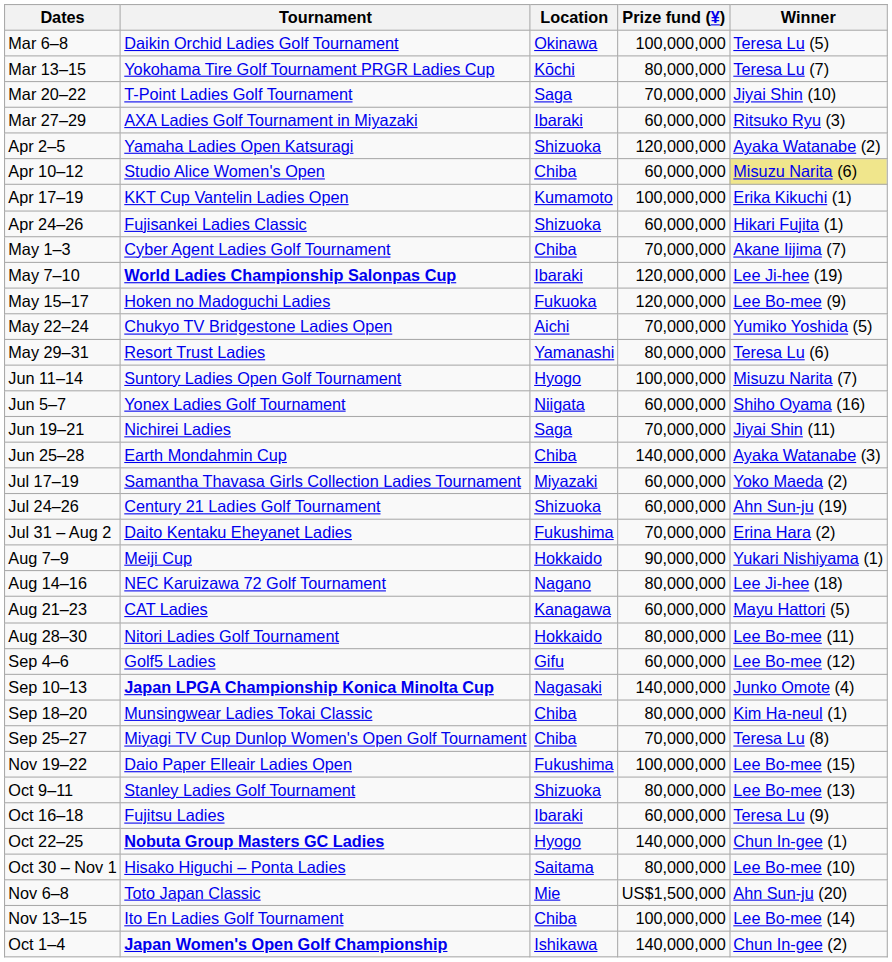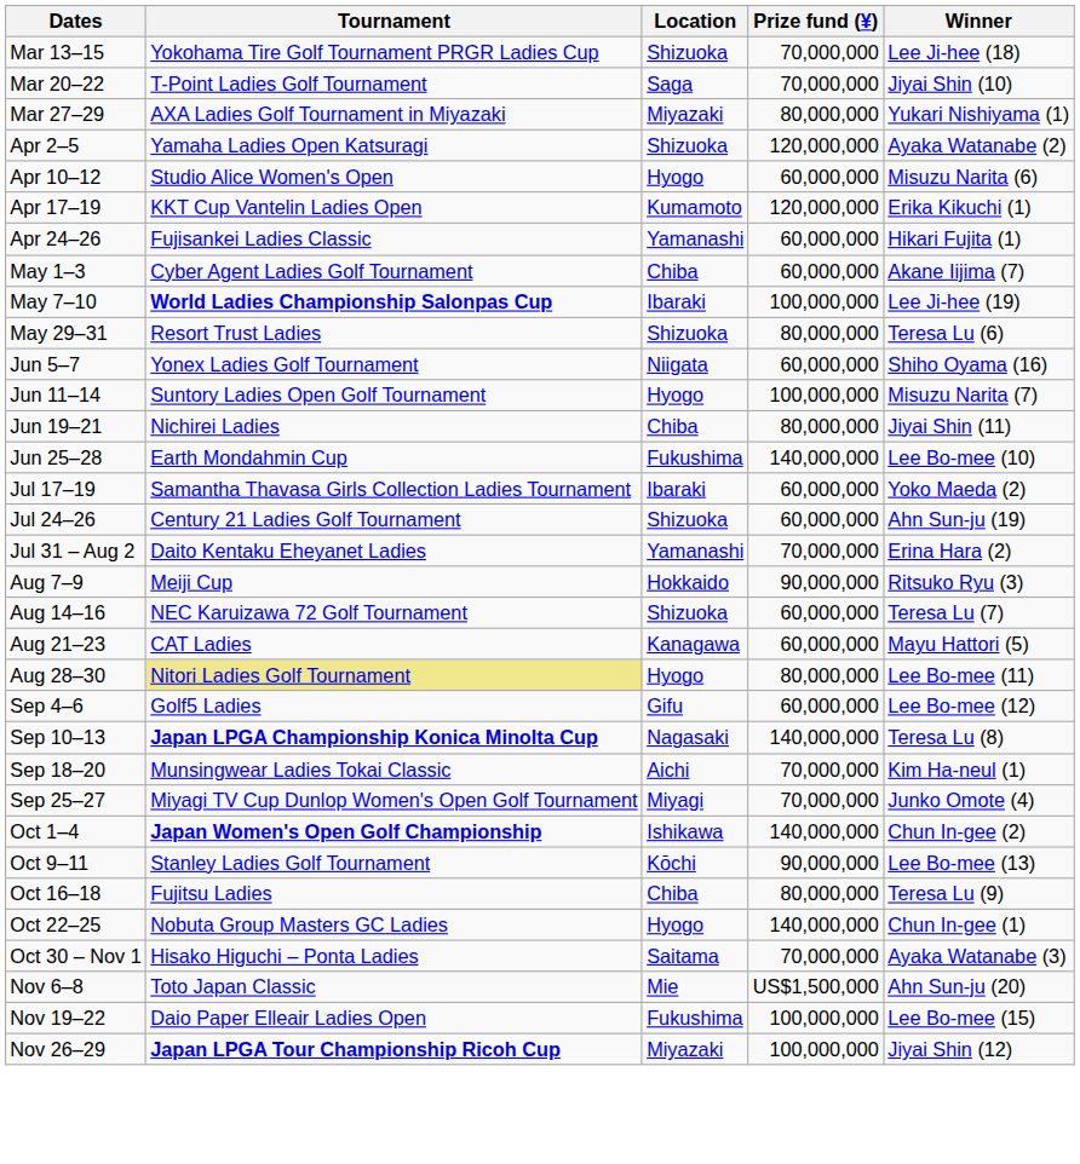 <table class="wikitable" style="font-size:95%;">
 <tr>
 <th>Dates</th>
 <th>Tournament</th>
 <th>Location</th>
 <th>Prize fund (<a href='#'>¥</a>)</th>
 <th>Winner</th>
 </tr>
 <tr>
-<td>Mar 6–8</td>
-<td><a href='#'>Daikin Orchid Ladies Golf Tournament</a></td>
-<td><a href='#'>Okinawa</a></td>
-<td align=right>100,000,000</td>
-<td> <a href='#'>Teresa Lu</a> (5)</td>
-</tr>
-<tr>
 <td>Mar 13–15</td>
 <td><a href='#'>Yokohama Tire Golf Tournament PRGR Ladies Cup</a></td>
-<td><a href='#'>Kōchi</a></td>
-<td align=right>80,000,000</td>
-<td>  <a href='#'>Teresa Lu</a> (7)</td>
+<td><a href='#'>Shizuoka</a></td>
+<td align=right>70,000,000</td>
+<td> <a href='#'>Lee Ji-hee</a> (18)</td>
 </tr>
 <tr>
 <td>Mar 20–22</td>
 <td><a href='#'>T-Point Ladies Golf Tournament</a></td>
 <td><a href='#'>Saga</a></td>
 <td align=right>70,000,000</td>
 <td> <a href='#'>Jiyai Shin</a> (10)</td>
 </tr>
 <tr>
 <td>Mar 27–29</td>
 <td><a href='#'>AXA Ladies Golf Tournament in Miyazaki</a></td>
-<td><a href='#'>Ibaraki</a></td>
-<td align=right>60,000,000</td>
-<td> <a href='#'>Ritsuko Ryu</a> (3)</td>
+<td><a href='#'>Miyazaki</a></td>
+<td align=right>80,000,000</td>
+<td> <a href='#'>Yukari Nishiyama</a> (1)</td>
 </tr>
 <tr>
 <td>Apr 2–5</td>
 <td><a href='#'>Yamaha Ladies Open Katsuragi</a></td>
 <td><a href='#'>Shizuoka</a></td>
 <td align=right>120,000,000</td>
 <td> <a href='#'>Ayaka Watanabe</a> (2)</td>
 </tr>
 <tr>
 <td>Apr 10–12</td>
 <td><a href='#'>Studio Alice Women's Open</a></td>
-<td><a href='#'>Chiba</a></td>
+<td><a href='#'>Hyogo</a></td>
 <td align=right>60,000,000</td>
-<td style="background: khaki;"> <a href='#'>Misuzu Narita</a> (6)</td>
+<td> <a href='#'>Misuzu Narita</a> (6)</td>
 </tr>
 <tr>
 <td>Apr 17–19</td>
 <td><a href='#'>KKT Cup Vantelin Ladies Open</a></td>
 <td><a href='#'>Kumamoto</a></td>
-<td align=right>100,000,000</td>
+<td align=right>120,000,000</td>
 <td> <a href='#'>Erika Kikuchi</a> (1)</td>
 </tr>
 <tr>
 <td>Apr 24–26</td>
 <td><a href='#'>Fujisankei Ladies Classic</a></td>
-<td><a href='#'>Shizuoka</a></td>
+<td><a href='#'>Yamanashi</a></td>
 <td align=right>60,000,000</td>
 <td> <a href='#'>Hikari Fujita</a> (1)</td>
 </tr>
 <tr>
 <td>May 1–3</td>
 <td><a href='#'>Cyber Agent Ladies Golf Tournament</a></td>
 <td><a href='#'>Chiba</a></td>
-<td align=right>70,000,000</td>
+<td align=right>60,000,000</td>
 <td> <a href='#'>Akane Iijima</a> (7)</td>
 </tr>
 <tr>
 <td>May 7–10</td>
 <td><strong><a href='#'>World Ladies Championship Salonpas Cup</a></strong></td>
 <td><a href='#'>Ibaraki</a></td>
-<td align=right>120,000,000</td>
+<td align=right>100,000,000</td>
 <td> <a href='#'>Lee Ji-hee</a> (19)</td>
-</tr>
-<tr>
-<td>May 15–17</td>
-<td><a href='#'>Hoken no Madoguchi Ladies</a></td>
-<td><a href='#'>Fukuoka</a></td>
-<td align=right>120,000,000</td>
-<td> <a href='#'>Lee Bo-mee</a> (9)</td>
-</tr>
-<tr>
-<td>May 22–24</td>
-<td><a href='#'>Chukyo TV Bridgestone Ladies Open</a></td>
-<td><a href='#'>Aichi</a></td>
-<td align=right>70,000,000</td>
-<td> <a href='#'>Yumiko Yoshida</a> (5)</td>
 </tr>
 <tr>
 <td>May 29–31</td>
 <td><a href='#'>Resort Trust Ladies</a></td>
-<td><a href='#'>Yamanashi</a></td>
+<td><a href='#'>Shizuoka</a></td>
 <td align=right>80,000,000</td>
 <td> <a href='#'>Teresa Lu</a> (6)</td>
+</tr>
+<tr>
+<td>Jun 5–7</td>
+<td><a href='#'>Yonex Ladies Golf Tournament</a></td>
+<td><a href='#'>Niigata</a></td>
+<td align=right>60,000,000</td>
+<td> <a href='#'>Shiho Oyama</a> (16)</td>
 </tr>
 <tr>
 <td>Jun 11–14</td>
 <td><a href='#'>Suntory Ladies Open Golf Tournament</a></td>
 <td><a href='#'>Hyogo</a></td>
 <td align=right>100,000,000</td>
 <td> <a href='#'>Misuzu Narita</a> (7)</td>
 </tr>
 <tr>
-<td>Jun 5–7</td>
-<td><a href='#'>Yonex Ladies Golf Tournament</a></td>
-<td><a href='#'>Niigata</a></td>
-<td align=right>60,000,000</td>
-<td> <a href='#'>Shiho Oyama</a> (16)</td>
-</tr>
-<tr>
 <td>Jun 19–21</td>
 <td><a href='#'>Nichirei Ladies</a></td>
-<td><a href='#'>Saga</a></td>
-<td align=right>70,000,000</td>
+<td><a href='#'>Chiba</a></td>
+<td align=right>80,000,000</td>
 <td> <a href='#'>Jiyai Shin</a> (11)</td>
 </tr>
 <tr>
 <td>Jun 25–28</td>
 <td><a href='#'>Earth Mondahmin Cup</a></td>
-<td><a href='#'>Chiba</a></td>
+<td><a href='#'>Fukushima</a></td>
 <td align=right>140,000,000</td>
-<td> <a href='#'>Ayaka Watanabe</a> (3)</td>
+<td> <a href='#'>Lee Bo-mee</a> (10)</td>
 </tr>
 <tr>
 <td>Jul 17–19</td>
 <td><a href='#'>Samantha Thavasa Girls Collection Ladies Tournament</a></td>
-<td><a href='#'>Miyazaki</a></td>
+<td><a href='#'>Ibaraki</a></td>
 <td align=right>60,000,000</td>
 <td> <a href='#'>Yoko Maeda</a> (2)</td>
 </tr>
 <tr>
 <td>Jul 24–26</td>
 <td><a href='#'>Century 21 Ladies Golf Tournament</a></td>
 <td><a href='#'>Shizuoka</a></td>
 <td align=right>60,000,000</td>
 <td> <a href='#'>Ahn Sun-ju</a> (19)</td>
 </tr>
 <tr>
 <td>Jul 31 – Aug 2</td>
 <td><a href='#'>Daito Kentaku Eheyanet Ladies</a></td>
-<td><a href='#'>Fukushima</a></td>
+<td><a href='#'>Yamanashi</a></td>
 <td align=right>70,000,000</td>
 <td> <a href='#'>Erina Hara</a> (2)</td>
 </tr>
 <tr>
 <td>Aug 7–9</td>
 <td><a href='#'>Meiji Cup</a></td>
 <td><a href='#'>Hokkaido</a></td>
 <td align=right>90,000,000</td>
-<td> <a href='#'>Yukari Nishiyama</a> (1)</td>
+<td> <a href='#'>Ritsuko Ryu</a> (3)</td>
 </tr>
 <tr>
 <td>Aug 14–16</td>
 <td><a href='#'>NEC Karuizawa 72 Golf Tournament</a></td>
-<td><a href='#'>Nagano</a></td>
-<td align=right>80,000,000</td>
-<td> <a href='#'>Lee Ji-hee</a> (18)</td>
+<td><a href='#'>Shizuoka</a></td>
+<td align=right>60,000,000</td>
+<td>  <a href='#'>Teresa Lu</a> (7)</td>
 </tr>
 <tr>
 <td>Aug 21–23</td>
 <td><a href='#'>CAT Ladies</a></td>
 <td><a href='#'>Kanagawa</a></td>
 <td align=right>60,000,000</td>
 <td> <a href='#'>Mayu Hattori</a> (5)</td>
 </tr>
 <tr>
 <td>Aug 28–30</td>
-<td><a href='#'>Nitori Ladies Golf Tournament</a></td>
-<td><a href='#'>Hokkaido</a></td>
+<td style="background: khaki;"><a href='#'>Nitori Ladies Golf Tournament</a></td>
+<td><a href='#'>Hyogo</a></td>
 <td align=right>80,000,000</td>
 <td> <a href='#'>Lee Bo-mee</a> (11)</td>
 </tr>
 <tr>
 <td>Sep 4–6</td>
 <td><a href='#'>Golf5 Ladies</a></td>
 <td><a href='#'>Gifu</a></td>
 <td align=right>60,000,000</td>
 <td> <a href='#'>Lee Bo-mee</a> (12)</td>
 </tr>
 <tr>
 <td>Sep 10–13</td>
 <td><strong><a href='#'>Japan LPGA Championship Konica Minolta Cup</a></strong></td>
 <td><a href='#'>Nagasaki</a></td>
 <td align=right>140,000,000</td>
-<td> <a href='#'>Junko Omote</a> (4)</td>
+<td> <a href='#'>Teresa Lu</a> (8)</td>
 </tr>
 <tr>
 <td>Sep 18–20</td>
 <td><a href='#'>Munsingwear Ladies Tokai Classic</a></td>
-<td><a href='#'>Chiba</a></td>
-<td align=right>80,000,000</td>
+<td><a href='#'>Aichi</a></td>
+<td align=right>70,000,000</td>
 <td> <a href='#'>Kim Ha-neul</a> (1)</td>
 </tr>
 <tr>
 <td>Sep 25–27</td>
 <td><a href='#'>Miyagi TV Cup Dunlop Women's Open Golf Tournament</a></td>
+<td><a href='#'>Miyagi</a></td>
+<td align=right>70,000,000</td>
+<td> <a href='#'>Junko Omote</a> (4)</td>
+</tr>
+<tr>
+<td>Oct 1–4</td>
+<td><strong><a href='#'>Japan Women's Open Golf Championship</a></strong></td>
+<td><a href='#'>Ishikawa</a></td>
+<td align=right>140,000,000</td>
+<td> <a href='#'>Chun In-gee</a> (2)</td>
+</tr>
+<tr>
+<td>Oct 9–11</td>
+<td><a href='#'>Stanley Ladies Golf Tournament</a></td>
+<td><a href='#'>Kōchi</a></td>
+<td align=right>90,000,000</td>
+<td> <a href='#'>Lee Bo-mee</a> (13)</td>
+</tr>
+<tr>
+<td>Oct 16–18</td>
+<td><a href='#'>Fujitsu Ladies</a></td>
 <td><a href='#'>Chiba</a></td>
+<td align=right>80,000,000</td>
+<td> <a href='#'>Teresa Lu</a> (9)</td>
+</tr>
+<tr>
+<td>Oct 22–25</td>
+<td><a href='#'>Nobuta Group Masters GC Ladies</a></td>
+<td><a href='#'>Hyogo</a></td>
+<td align=right>140,000,000</td>
+<td> <a href='#'>Chun In-gee</a> (1)</td>
+</tr>
+<tr>
+<td>Oct 30 – Nov 1</td>
+<td><a href='#'>Hisako Higuchi – Ponta Ladies</a></td>
+<td><a href='#'>Saitama</a></td>
 <td align=right>70,000,000</td>
-<td> <a href='#'>Teresa Lu</a> (8)</td>
+<td> <a href='#'>Ayaka Watanabe</a> (3)</td>
+</tr>
+<tr>
+<td>Nov 6–8</td>
+<td><a href='#'>Toto Japan Classic</a></td>
+<td><a href='#'>Mie</a></td>
+<td align=right>US$1,500,000</td>
+<td> <a href='#'>Ahn Sun-ju</a> (20)</td>
 </tr>
 <tr>
 <td>Nov 19–22</td>
 <td><a href='#'>Daio Paper Elleair Ladies Open</a></td>
 <td><a href='#'>Fukushima</a></td>
 <td align=right>100,000,000</td>
 <td> <a href='#'>Lee Bo-mee</a> (15)</td>
 </tr>
 <tr>
-<td>Oct 9–11</td>
-<td><a href='#'>Stanley Ladies Golf Tournament</a></td>
-<td><a href='#'>Shizuoka</a></td>
-<td align=right>80,000,000</td>
-<td> <a href='#'>Lee Bo-mee</a> (13)</td>
-</tr>
-<tr>
-<td>Oct 16–18</td>
-<td><a href='#'>Fujitsu Ladies</a></td>
-<td><a href='#'>Ibaraki</a></td>
-<td align=right>60,000,000</td>
-<td> <a href='#'>Teresa Lu</a> (9)</td>
-</tr>
-<tr>
-<td>Oct 22–25</td>
-<td><strong><a href='#'>Nobuta Group Masters GC Ladies</a></strong></td>
-<td><a href='#'>Hyogo</a></td>
-<td align=right>140,000,000</td>
-<td> <a href='#'>Chun In-gee</a> (1)</td>
-</tr>
-<tr>
-<td>Oct 30 – Nov 1</td>
-<td><a href='#'>Hisako Higuchi – Ponta Ladies</a></td>
-<td><a href='#'>Saitama</a></td>
-<td align=right>80,000,000</td>
-<td> <a href='#'>Lee Bo-mee</a> (10)</td>
-</tr>
-<tr>
-<td>Nov 6–8</td>
-<td><a href='#'>Toto Japan Classic</a></td>
-<td><a href='#'>Mie</a></td>
-<td align=right>US$1,500,000</td>
-<td> <a href='#'>Ahn Sun-ju</a> (20)</td>
-</tr>
-<tr>
-<td>Nov 13–15</td>
-<td><a href='#'>Ito En Ladies Golf Tournament</a></td>
-<td><a href='#'>Chiba</a></td>
+<td>Nov 26–29</td>
+<td><strong><a href='#'>Japan LPGA Tour Championship Ricoh Cup</a></strong></td>
+<td><a href='#'>Miyazaki</a></td>
 <td align=right>100,000,000</td>
-<td> <a href='#'>Lee Bo-mee</a> (14)</td>
-</tr>
-<tr>
-<td>Oct 1–4</td>
-<td><strong><a href='#'>Japan Women's Open Golf Championship</a></strong></td>
-<td><a href='#'>Ishikawa</a></td>
-<td align=right>140,000,000</td>
-<td> <a href='#'>Chun In-gee</a> (2)</td>
+<td> <a href='#'>Jiyai Shin</a> (12)</td>
 </tr>
 </table>
